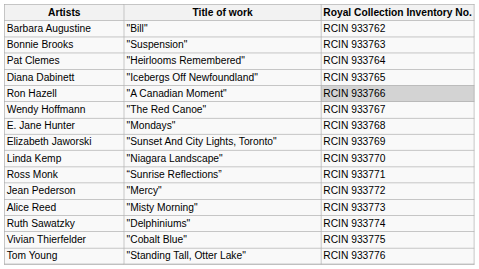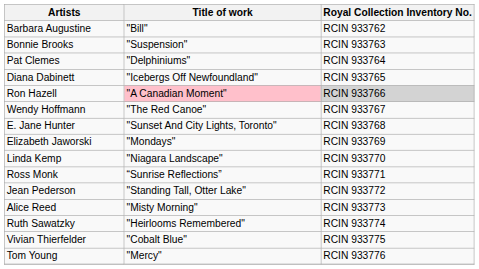 <table class="wikitable">
 <tr>
 <th>Artists</th>
 <th>Title of work</th>
 <th>Royal Collection Inventory No.</th>
 </tr>
 <tr>
 <td width="180pt">Barbara Augustine</td>
 <td width="300pt">"Bill"</td>
 <td>RCIN 933762</td>
 </tr>
 <tr>
 <td>Bonnie Brooks</td>
 <td>"Suspension"</td>
 <td>RCIN 933763</td>
 </tr>
 <tr>
 <td>Pat Clemes</td>
-<td>"Heirlooms Remembered"</td>
+<td>"Delphiniums"</td>
 <td>RCIN 933764</td>
 </tr>
 <tr>
 <td>Diana Dabinett</td>
 <td>"Icebergs Off Newfoundland"</td>
 <td>RCIN 933765</td>
 </tr>
 <tr>
 <td>Ron Hazell</td>
-<td>"A Canadian Moment"</td>
+<td style="background: pink;">"A Canadian Moment"</td>
 <td style="background: lightgrey;">RCIN 933766</td>
 </tr>
 <tr>
 <td>Wendy Hoffmann</td>
 <td>"The Red Canoe"</td>
 <td>RCIN 933767</td>
 </tr>
 <tr>
 <td>E. Jane Hunter</td>
-<td>"Mondays"</td>
+<td>"Sunset And City Lights, Toronto"</td>
 <td>RCIN 933768</td>
 </tr>
 <tr>
 <td>Elizabeth Jaworski</td>
-<td>"Sunset And City Lights, Toronto"</td>
+<td>"Mondays"</td>
 <td>RCIN 933769</td>
 </tr>
 <tr>
 <td>Linda Kemp</td>
 <td>"Niagara Landscape"</td>
 <td>RCIN 933770</td>
 </tr>
 <tr>
 <td>Ross Monk</td>
 <td>“Sunrise Reflections”</td>
 <td>RCIN 933771</td>
 </tr>
 <tr>
 <td>Jean Pederson</td>
-<td>"Mercy"</td>
+<td>"Standing Tall, Otter Lake"</td>
 <td>RCIN 933772</td>
 </tr>
 <tr>
 <td>Alice Reed</td>
 <td>"Misty Morning"</td>
 <td>RCIN 933773</td>
 </tr>
 <tr>
 <td>Ruth Sawatzky</td>
-<td>"Delphiniums"</td>
+<td>"Heirlooms Remembered"</td>
 <td>RCIN 933774</td>
 </tr>
 <tr>
 <td>Vivian Thierfelder</td>
 <td>"Cobalt Blue"</td>
 <td>RCIN 933775</td>
 </tr>
 <tr>
 <td>Tom Young</td>
-<td>"Standing Tall, Otter Lake"</td>
+<td>"Mercy"</td>
 <td>RCIN 933776</td>
 </tr>
 <tr>
 </tr>
 </table>
